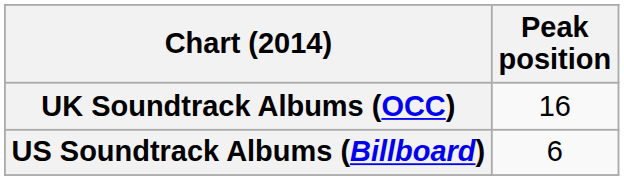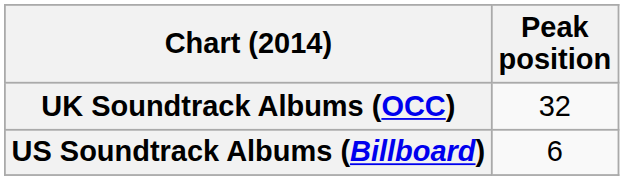 <table class="wikitable sortable plainrowheaders" style="text-align:center">
 <tr>
 <th scope="col">Chart (2014)</th>
 <th scope="col">Peak<br>position</th>
 </tr>
 <tr>
 <th scope="row">UK Soundtrack Albums (<a href='#'>OCC</a>)</th>
-<td>16</td>
+<td>32</td>
 </tr>
 <tr>
 <th scope="row">US Soundtrack Albums (<a href='#'><em>Billboard</em></a>)</th>
 <td>6</td>
 </tr>
 </table>
